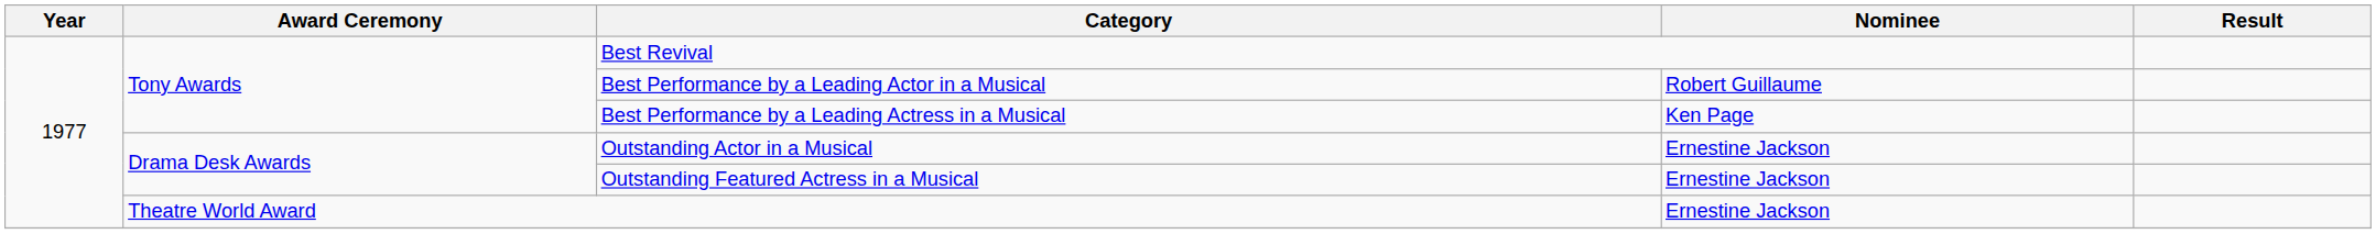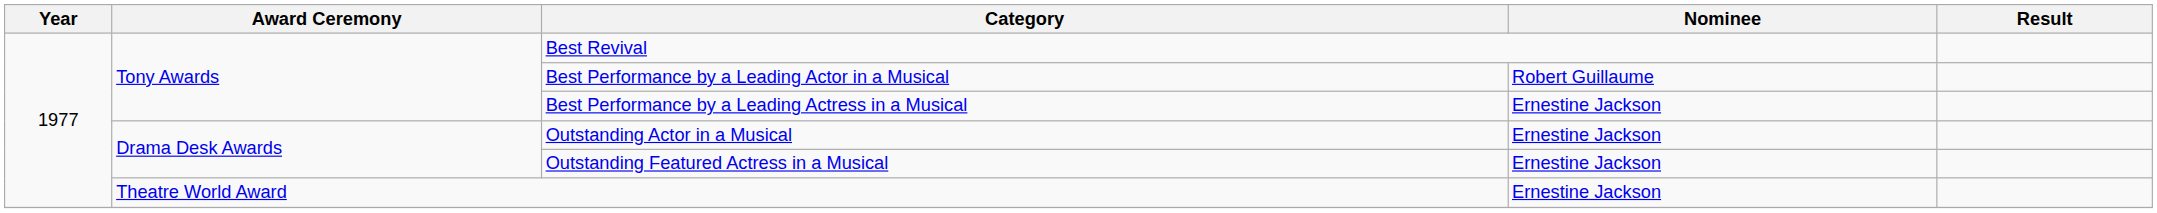 <table class="wikitable" style="width:95%;">
 <tr>
 <th style="width:5%;">Year</th>
 <th style="width:20%;">Award Ceremony</th>
 <th style="width:45%;">Category</th>
 <th style="width:20%;">Nominee</th>
 <th style="width:10%;">Result</th>
 </tr>
 <tr>
 <td rowspan="6" style="text-align:center;">1977</td>
 <td rowspan="3"><a href='#'>Tony Awards</a></td>
 <td colspan="2"><a href='#'>Best Revival</a></td>
 <td></td>
 </tr>
 <tr>
 <td><a href='#'>Best Performance by a Leading Actor in a Musical</a></td>
 <td><a href='#'>Robert Guillaume</a></td>
 <td></td>
 </tr>
 <tr>
 <td><a href='#'>Best Performance by a Leading Actress in a Musical</a></td>
-<td><a href='#'>Ken Page</a></td>
+<td><a href='#'>Ernestine Jackson</a></td>
 <td></td>
 </tr>
 <tr>
 <td rowspan="2"><a href='#'>Drama Desk Awards</a></td>
 <td><a href='#'>Outstanding Actor in a Musical</a></td>
 <td><a href='#'>Ernestine Jackson</a></td>
 <td></td>
 </tr>
 <tr>
 <td><a href='#'>Outstanding Featured Actress in a Musical</a></td>
 <td><a href='#'>Ernestine Jackson</a></td>
 <td></td>
 </tr>
 <tr>
 <td colspan="2"><a href='#'>Theatre World Award</a></td>
 <td><a href='#'>Ernestine Jackson</a></td>
 <td></td>
 </tr>
 <tr>
 </tr>
 </table>
